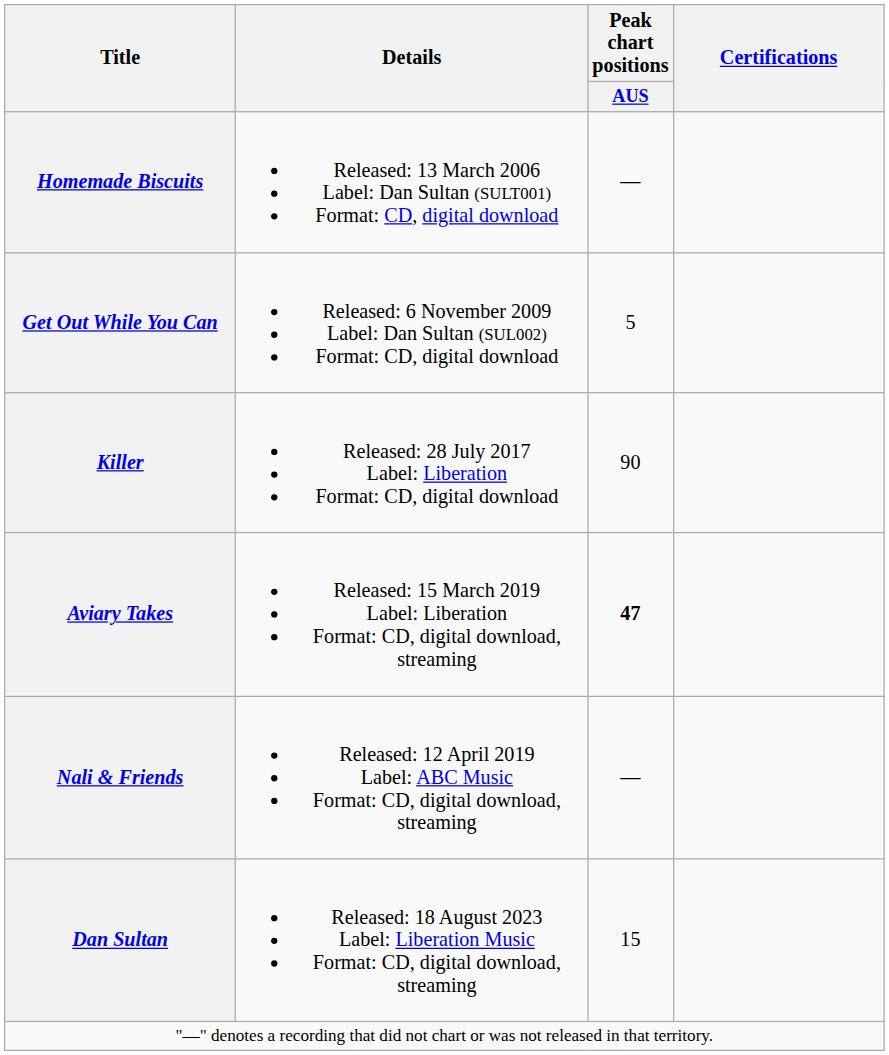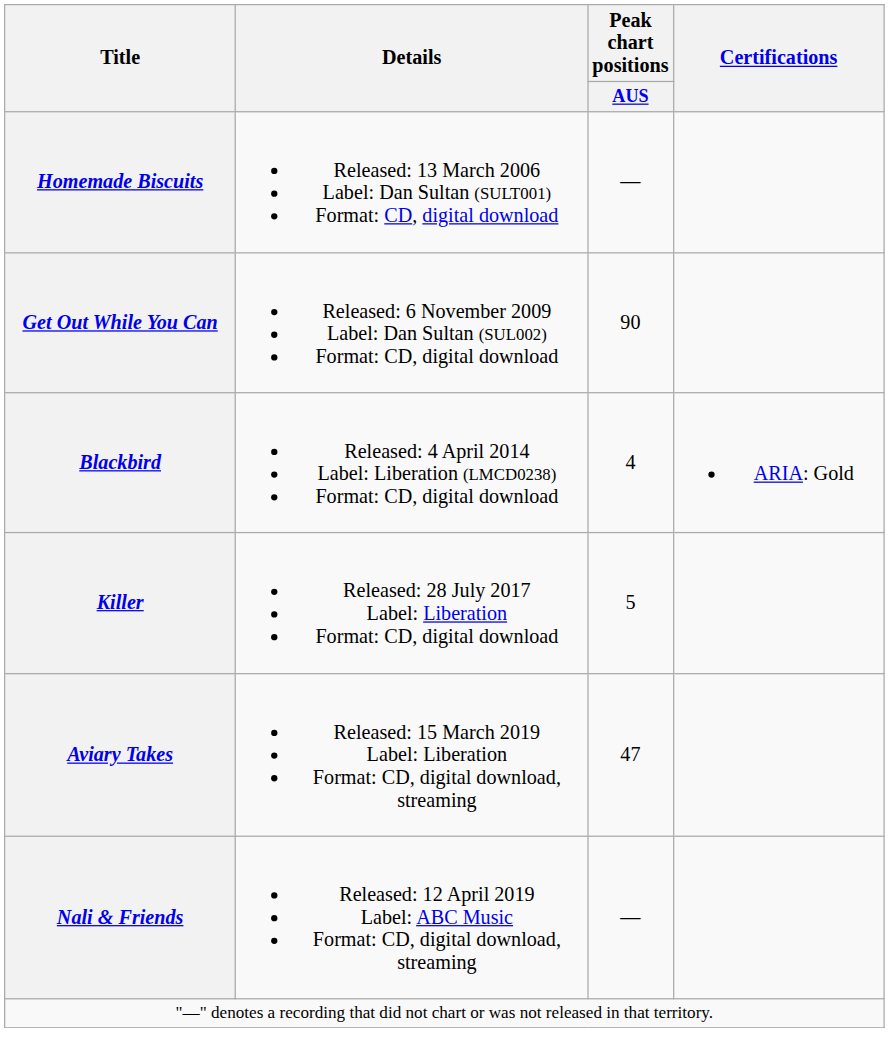 <table class="wikitable plainrowheaders" style="text-align:center;" border="1">
 <tr>
 <th scope="col" rowspan="2" style="width:11em;">Title</th>
 <th scope="col" rowspan="2" style="width:17em;">Details</th>
 <th scope="col" colspan="1">Peak chart positions</th>
 <th scope="col" rowspan="2" style="width:10em;"><a href='#'>Certifications</a></th>
 </tr>
 <tr>
 <th scope="col" style="width:3em;font-size:90%;"><a href='#'>AUS</a><br></th>
 </tr>
 <tr>
 <th scope="row"><em><a href='#'>Homemade Biscuits</a></em></th>
 <td><br><ul><li>Released: 13 March 2006</li><li>Label: Dan Sultan <small>(SULT001)</small></li><li>Format: <a href='#'>CD</a>, <a href='#'>digital download</a></li></ul></td>
 <td>—</td>
 <td></td>
 </tr>
 <tr>
 <th scope="row"><em><a href='#'>Get Out While You Can</a></em></th>
 <td><br><ul><li>Released: 6 November 2009</li><li>Label: Dan Sultan <small>(SUL002)</small></li><li>Format: CD, digital download</li></ul></td>
-<td>5</td>
+<td>90</td>
 <td></td>
+</tr>
+<tr>
+<th scope="row"><em><a href='#'>Blackbird</a></em></th>
+<td><br><ul><li>Released: 4 April 2014</li><li>Label: Liberation <small>(LMCD0238)</small></li><li>Format: CD, digital download</li></ul></td>
+<td>4</td>
+<td><br><ul><li><a href='#'>ARIA</a>: Gold</li></ul></td>
 </tr>
 <tr>
 <th scope="row"><em><a href='#'>Killer</a></em></th>
 <td><br><ul><li>Released: 28 July 2017</li><li>Label: <a href='#'>Liberation</a></li><li>Format: CD, digital download</li></ul></td>
-<td>90</td>
+<td>5</td>
 <td></td>
 </tr>
 <tr>
 <th scope="row"><em><a href='#'>Aviary Takes</a></em></th>
 <td><br><ul><li>Released: 15 March 2019</li><li>Label: Liberation</li><li>Format: CD, digital download, streaming</li></ul></td>
-<td><strong>47</strong></td>
+<td>47</td>
 <td></td>
 </tr>
 <tr>
 <th scope="row"><em><a href='#'>Nali & Friends</a></em></th>
 <td><br><ul><li>Released: 12 April 2019</li><li>Label: <a href='#'>ABC Music</a></li><li>Format: CD, digital download, streaming</li></ul></td>
 <td>—</td>
 <td></td>
 </tr>
 <tr>
-<th scope="row"><em><a href='#'>Dan Sultan</a></em></th>
-<td><br><ul><li>Released: 18 August 2023</li><li>Label: <a href='#'>Liberation Music</a></li><li>Format: CD, digital download, streaming</li></ul></td>
-<td>15<br></td>
-<td></td>
-</tr>
-<tr>
 <td colspan="4" style="font-size:85%">"—" denotes a recording that did not chart or was not released in that territory.</td>
 </tr>
 </table>
